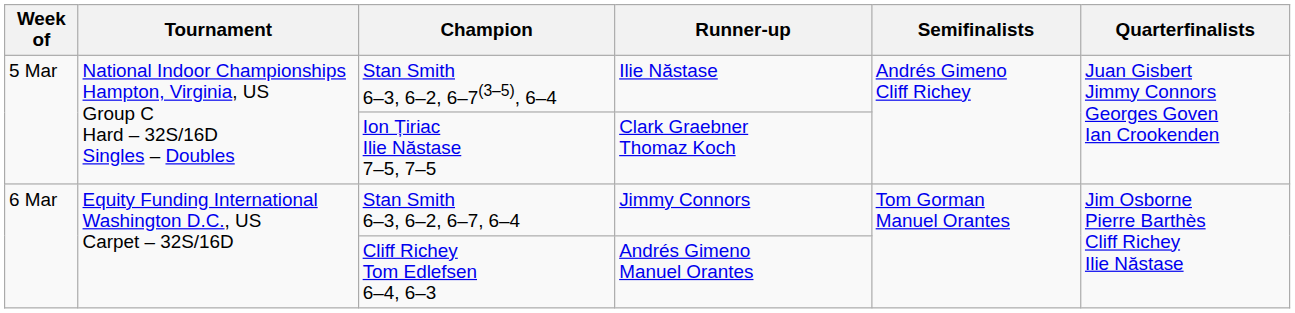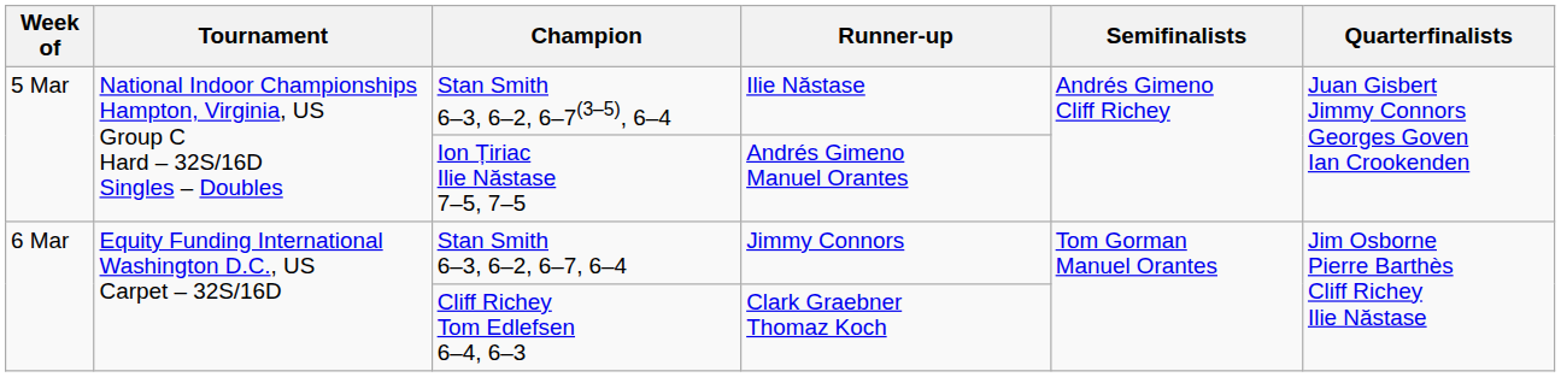 <table class="wikitable">
 <tr>
 <th style="width:55px;">Week of</th>
 <th style="width:230px;">Tournament</th>
 <th style="width:210px;">Champion</th>
 <th style="width:210px;">Runner-up</th>
 <th style="width:170px;">Semifinalists</th>
 <th style="width:170px;">Quarterfinalists</th>
 </tr>
 <tr valign=top>
 <td rowspan=2>5 Mar</td>
 <td rowspan=2><a href='#'>National Indoor Championships</a><br><a href='#'>Hampton, Virginia</a>, US <br> Group C <br> Hard – 32S/16D <br> <a href='#'>Singles</a> – <a href='#'>Doubles</a></td>
 <td> <a href='#'>Stan Smith</a> <br> 6–3, 6–2, 6–7<sup>(3–5)</sup>, 6–4</td>
 <td> <a href='#'>Ilie Năstase</a></td>
 <td rowspan=2> <a href='#'>Andrés Gimeno</a> <br>  <a href='#'>Cliff Richey</a></td>
 <td rowspan=2> <a href='#'>Juan Gisbert</a> <br>  <a href='#'>Jimmy Connors</a> <br>  <a href='#'>Georges Goven</a> <br>  <a href='#'>Ian Crookenden</a></td>
 </tr>
 <tr valign=top>
 <td> <a href='#'>Ion Țiriac</a> <br>  <a href='#'>Ilie Năstase</a> <br> 7–5, 7–5</td>
-<td> <a href='#'>Clark Graebner</a> <br>  <a href='#'>Thomaz Koch</a></td>
+<td> <a href='#'>Andrés Gimeno</a> <br>  <a href='#'>Manuel Orantes</a></td>
 </tr>
 <tr valign=top>
 <td rowspan=2>6 Mar</td>
 <td rowspan=2><a href='#'>Equity Funding International</a><br><a href='#'>Washington D.C.</a>,  US <br> Carpet – 32S/16D</td>
 <td> <a href='#'>Stan Smith</a> <br> 6–3, 6–2, 6–7, 6–4</td>
 <td> <a href='#'>Jimmy Connors</a></td>
 <td rowspan=2> <a href='#'>Tom Gorman</a> <br>  <a href='#'>Manuel Orantes</a></td>
 <td rowspan=2> <a href='#'>Jim Osborne</a> <br>  <a href='#'>Pierre Barthès</a> <br>  <a href='#'>Cliff Richey</a> <br>  <a href='#'>Ilie Năstase</a></td>
 </tr>
 <tr valign=top>
 <td> <a href='#'>Cliff Richey</a> <br>  <a href='#'>Tom Edlefsen</a> <br> 6–4, 6–3</td>
-<td> <a href='#'>Andrés Gimeno</a> <br>  <a href='#'>Manuel Orantes</a></td>
+<td> <a href='#'>Clark Graebner</a> <br>  <a href='#'>Thomaz Koch</a></td>
 </tr>
 </table>
